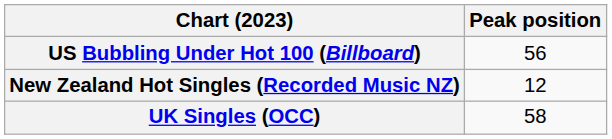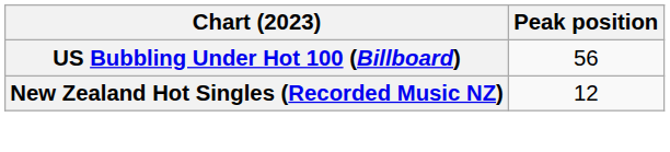 <table class="wikitable plainrowheaders" style="text-align:center;">
 <tr>
 <th scope="col">Chart (2023)</th>
 <th scope="col">Peak position</th>
 </tr>
 <tr>
 <th scope="row">US <a href='#'>Bubbling Under Hot 100</a> (<em><a href='#'>Billboard</a></em>)</th>
 <td>56</td>
 </tr>
 <tr>
 <th scope="row">New Zealand Hot Singles (<a href='#'>Recorded Music NZ</a>)</th>
 <td>12</td>
 </tr>
-<tr>
-<th scope="row"><a href='#'>UK Singles</a> (<a href='#'>OCC</a>)</th>
-<td>58</td>
-</tr>
 </table>
